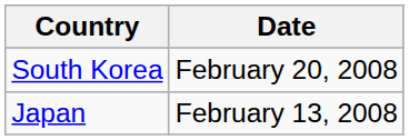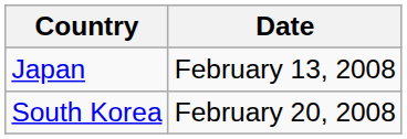 <table class="wikitable">
 <tr>
 <th>Country</th>
 <th>Date</th>
 </tr>
 <tr>
+<td><a href='#'>Japan</a></td>
+<td>February 13, 2008</td>
+</tr>
+<tr>
 <td><a href='#'>South Korea</a></td>
 <td>February 20, 2008</td>
 </tr>
-<tr>
-<td><a href='#'>Japan</a></td>
-<td>February 13, 2008</td>
-</tr>
 </table>
